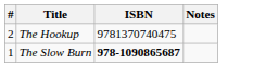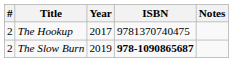 <table class="wikitable">
 <tr>
 <th>#</th>
 <th>Title</th>
+<th>Year</th>
 <th>ISBN</th>
 <th>Notes</th>
 </tr>
 <tr>
 <td>2</td>
 <td><em>The Hookup</em></td>
+<td>2017</td>
 <td>9781370740475</td>
 <td></td>
 </tr>
 <tr>
-<td>1</td>
+<td>2</td>
 <td><em>The Slow Burn</em></td>
+<td>2019</td>
 <td><strong>978-1090865687</strong></td>
 <td></td>
 </tr>
 </table>
